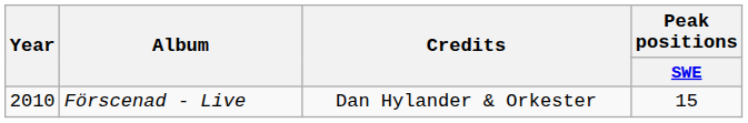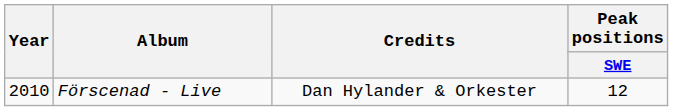 <table class="wikitable">
 <tr>
 <th align="center" rowspan="2" width="10">Year</th>
 <th align="center" rowspan="2" width="160">Album</th>
 <th align="center" rowspan="2" width="220">Credits</th>
 <th align="center" colspan="1" width="20">Peak positions</th>
 </tr>
 <tr>
 <th scope="col" style="width:3em;font-size:90%;"><a href='#'>SWE</a><br></th>
 </tr>
 <tr>
 <td style="text-align:center;">2010</td>
 <td><em>Förscenad - Live </em></td>
 <td style="text-align:center;" rowspan=1>Dan Hylander & Orkester</td>
-<td style="text-align:center;">15</td>
+<td style="text-align:center;">12</td>
 </tr>
 </table>
